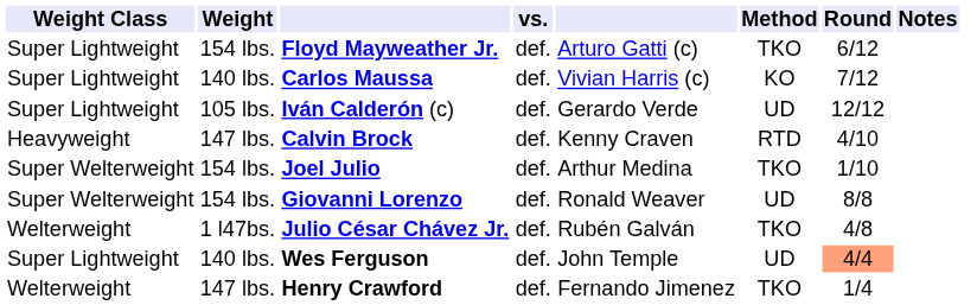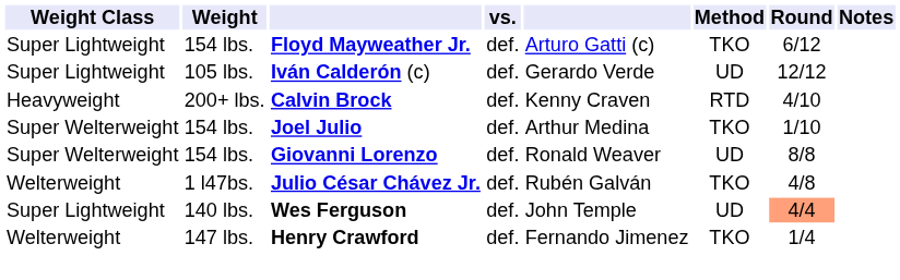 <table class="toccolours" style="font-size: 85%;">
 <tr>
 <th style="background:#e6e8fa; color:#000; text-align:center;">Weight Class</th>
 <th style="background:#e6e8fa; color:#000; text-align:center;">Weight</th>
 <th style="background:#e6e8fa; color:#000; text-align:center;"></th>
 <th style="background:#e6e8fa; color:#000; text-align:center;">vs.</th>
 <th style="background:#e6e8fa; color:#000; text-align:center;"></th>
 <th style="background:#e6e8fa; color:#000; text-align:center;">Method</th>
 <th style="background:#e6e8fa; color:#000; text-align:center;">Round</th>
 <th style="background:#e6e8fa; color:#000; text-align:center;">Notes</th>
 </tr>
 <tr>
 <td>Super Lightweight</td>
 <td>154 lbs.</td>
 <td><strong><a href='#'>Floyd Mayweather Jr.</a></strong></td>
 <td>def.</td>
 <td><a href='#'>Arturo Gatti</a> (c)</td>
 <td align=center>TKO</td>
 <td align=center>6/12</td>
 <td></td>
 </tr>
 <tr>
 <td>Super Lightweight</td>
-<td>140 lbs.</td>
-<td><strong><a href='#'>Carlos Maussa</a></strong></td>
-<td>def.</td>
-<td><a href='#'>Vivian Harris</a> (c)</td>
-<td align=center>KO</td>
-<td align=center>7/12</td>
-<td></td>
-</tr>
-<tr>
-<td>Super Lightweight</td>
 <td>105 lbs.</td>
 <td><strong><a href='#'>Iván Calderón</a></strong> (c)</td>
 <td>def.</td>
 <td>Gerardo Verde</td>
 <td align=center>UD</td>
 <td align=center>12/12</td>
 <td></td>
 </tr>
 <tr>
 <td>Heavyweight</td>
-<td>147 lbs.</td>
+<td>200+ lbs.</td>
 <td><strong><a href='#'>Calvin Brock</a></strong></td>
 <td>def.</td>
 <td>Kenny Craven</td>
 <td align=center>RTD</td>
 <td align=center>4/10</td>
 </tr>
 <tr>
 <td>Super Welterweight</td>
 <td>154 lbs.</td>
 <td><strong><a href='#'>Joel Julio</a></strong></td>
 <td>def.</td>
 <td>Arthur Medina</td>
 <td align=center>TKO</td>
 <td align=center>1/10</td>
 </tr>
 <tr>
 <td>Super Welterweight</td>
 <td>154 lbs.</td>
 <td><strong><a href='#'>Giovanni Lorenzo</a></strong></td>
 <td>def.</td>
 <td>Ronald Weaver</td>
 <td align=center>UD</td>
 <td align=center>8/8</td>
 </tr>
 <tr>
 <td>Welterweight</td>
 <td>1 l47bs.</td>
 <td><strong><a href='#'>Julio César Chávez Jr.</a></strong></td>
 <td>def.</td>
 <td>Rubén Galván</td>
 <td align=center>TKO</td>
 <td align=center>4/8</td>
 </tr>
 <tr>
 <td>Super Lightweight</td>
 <td>140 lbs.</td>
 <td><strong>Wes Ferguson</strong></td>
 <td>def.</td>
 <td>John Temple</td>
 <td align=center>UD</td>
 <td align=center style="background: lightsalmon;">4/4</td>
 </tr>
 <tr>
 <td>Welterweight</td>
 <td>147 lbs.</td>
 <td><strong>Henry Crawford</strong></td>
 <td>def.</td>
 <td>Fernando Jimenez</td>
 <td align=center>TKO</td>
 <td align=center>1/4</td>
 </tr>
 </table>
